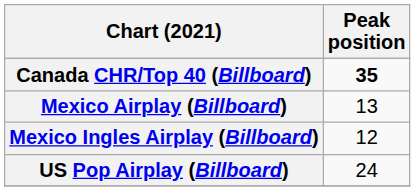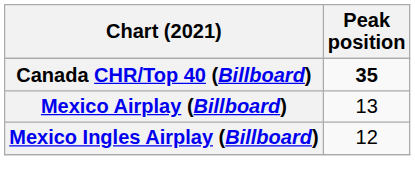 <table class="wikitable sortable plainrowheaders" style="text-align:center">
 <tr>
 <th scope="col">Chart (2021)</th>
 <th scope="col">Peak<br>position</th>
 </tr>
 <tr>
 </tr>
 <tr>
 <th scope="row">Canada <a href='#'>CHR/Top 40</a> (<em><a href='#'>Billboard</a></em>)</th>
 <td><strong>35</strong></td>
 </tr>
 <tr>
 <th scope="row"><a href='#'>Mexico Airplay</a> (<em><a href='#'>Billboard</a></em>)</th>
 <td>13</td>
 </tr>
 <tr>
 <th scope="row"><a href='#'>Mexico Ingles Airplay</a> (<em><a href='#'>Billboard</a></em>)</th>
 <td>12</td>
 </tr>
 <tr>
-<th scope="row">US <a href='#'>Pop Airplay</a> (<em><a href='#'>Billboard</a></em>)</th>
-<td>24</td>
-</tr>
-<tr>
 </tr>
 </table>
